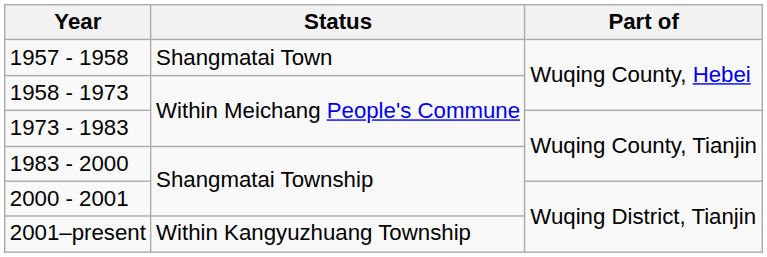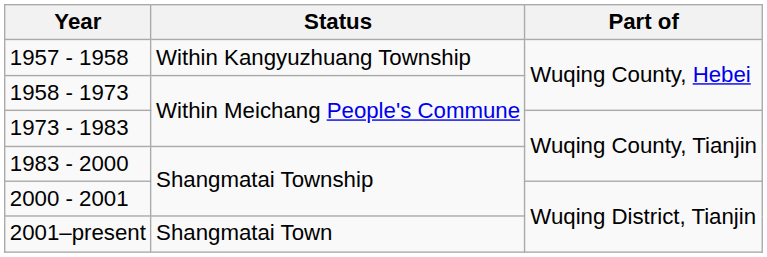 <table class="wikitable">
 <tr>
 <th>Year</th>
 <th>Status</th>
 <th>Part of</th>
 </tr>
 <tr>
 <td>1957 - 1958</td>
-<td>Shangmatai Town</td>
+<td>Within Kangyuzhuang Township</td>
 <td rowspan="2">Wuqing County, <a href='#'>Hebei</a></td>
 </tr>
 <tr>
 <td>1958 - 1973</td>
 <td rowspan="2">Within Meichang <a href='#'>People's Commune</a></td>
 </tr>
 <tr>
 <td>1973 - 1983</td>
 <td rowspan="2">Wuqing County, Tianjin</td>
 </tr>
 <tr>
 <td>1983 - 2000</td>
 <td rowspan="2">Shangmatai Township</td>
 </tr>
 <tr>
 <td>2000 - 2001</td>
 <td rowspan="2">Wuqing District, Tianjin</td>
 </tr>
 <tr>
 <td>2001–present</td>
-<td>Within Kangyuzhuang Township</td>
+<td>Shangmatai Town</td>
 </tr>
 </table>
